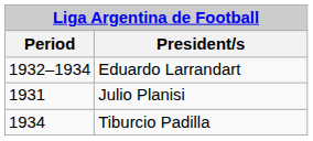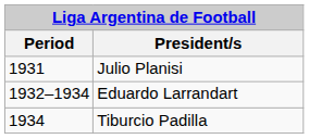 <table class="wikitable">
 <tr>
 <td colspan=2 style="background:#cccccc; text-align:center;"><strong><a href='#'>Liga Argentina de Football</a></strong> </td>
 </tr>
 <tr>
 <th width= px>Period</th>
 <th width=200px>President/s</th>
 </tr>
 <tr>
+<td>1931</td>
+<td>Julio Planisi</td>
+</tr>
+<tr>
 <td>1932–1934</td>
 <td>Eduardo Larrandart</td>
-</tr>
-<tr>
-<td>1931</td>
-<td>Julio Planisi</td>
 </tr>
 <tr>
 <td>1934</td>
 <td>Tiburcio Padilla</td>
 </tr>
 </table>
